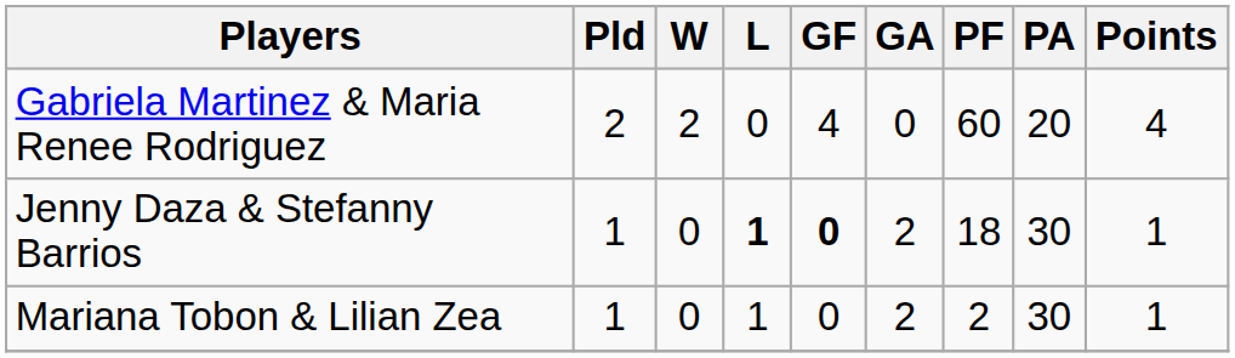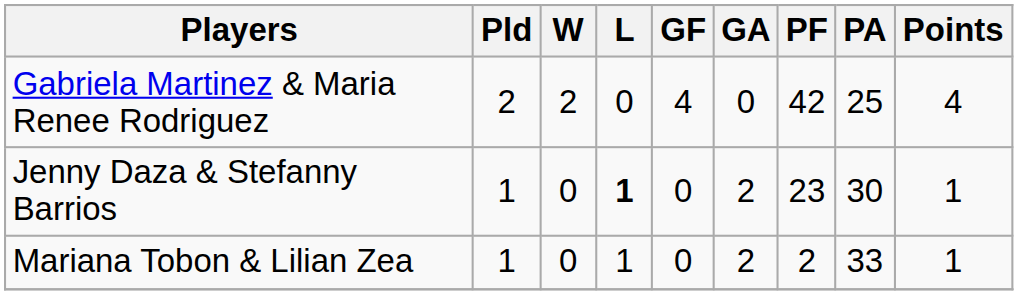 <table class=wikitable style="text-align:center">
 <tr>
 <th width=220>Players</th>
 <th width=20>Pld</th>
 <th width=20>W</th>
 <th width=20>L</th>
 <th width=20>GF</th>
 <th width=20>GA</th>
 <th width=20>PF</th>
 <th width=20>PA</th>
 <th width=50>Points</th>
 </tr>
 <tr>
 <td align=left> <a href='#'>Gabriela Martinez</a> & Maria Renee Rodriguez</td>
 <td>2</td>
 <td>2</td>
 <td>0</td>
 <td>4</td>
 <td>0</td>
-<td>60</td>
-<td>20</td>
+<td>42</td>
+<td>25</td>
 <td>4</td>
 </tr>
 <tr>
 <td align=left> Jenny Daza & Stefanny Barrios</td>
 <td>1</td>
 <td>0</td>
 <td><strong>1</strong></td>
-<td><strong>0</strong></td>
+<td>0</td>
 <td>2</td>
-<td>18</td>
+<td>23</td>
 <td>30</td>
 <td>1</td>
 </tr>
 <tr>
 <td align=left> Mariana Tobon & Lilian Zea</td>
 <td>1</td>
 <td>0</td>
 <td>1</td>
 <td>0</td>
 <td>2</td>
 <td>2</td>
-<td>30</td>
+<td>33</td>
 <td>1</td>
 </tr>
 <tr>
 </tr>
 </table>
